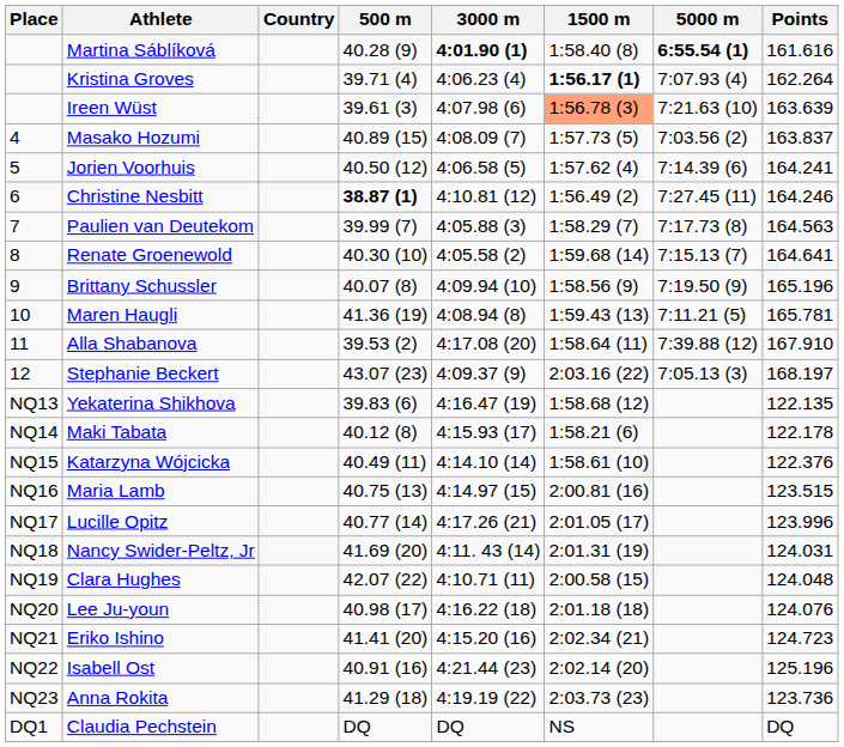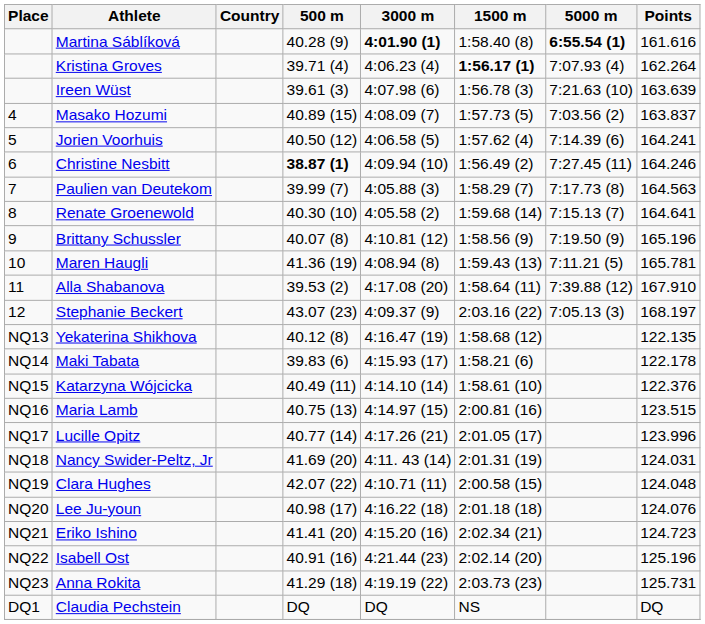 <table class="wikitable" border="1">
 <tr>
 <th>Place</th>
 <th>Athlete</th>
 <th>Country</th>
 <th>500 m</th>
 <th>3000 m</th>
 <th>1500 m</th>
 <th>5000 m</th>
 <th>Points</th>
 </tr>
 <tr>
 <td></td>
 <td><a href='#'>Martina Sáblíková</a></td>
 <td></td>
 <td>40.28 (9)</td>
 <td><strong>4:01.90 (1)</strong></td>
 <td>1:58.40 (8)</td>
 <td><strong>6:55.54 (1)</strong></td>
 <td>161.616</td>
 </tr>
 <tr>
 <td></td>
 <td><a href='#'>Kristina Groves</a></td>
 <td></td>
 <td>39.71 (4)</td>
 <td>4:06.23 (4)</td>
 <td><strong>1:56.17 (1)</strong></td>
 <td>7:07.93 (4)</td>
 <td>162.264</td>
 </tr>
 <tr>
 <td></td>
 <td><a href='#'>Ireen Wüst</a></td>
 <td></td>
 <td>39.61 (3)</td>
 <td>4:07.98 (6)</td>
-<td style="background: lightsalmon;">1:56.78 (3)</td>
+<td>1:56.78 (3)</td>
 <td>7:21.63 (10)</td>
 <td>163.639</td>
 </tr>
 <tr>
 <td>4</td>
 <td><a href='#'>Masako Hozumi</a></td>
 <td></td>
 <td>40.89 (15)</td>
 <td>4:08.09 (7)</td>
 <td>1:57.73 (5)</td>
 <td>7:03.56 (2)</td>
 <td>163.837</td>
 </tr>
 <tr>
 <td>5</td>
 <td><a href='#'>Jorien Voorhuis</a></td>
 <td></td>
 <td>40.50 (12)</td>
 <td>4:06.58 (5)</td>
 <td>1:57.62 (4)</td>
 <td>7:14.39 (6)</td>
 <td>164.241</td>
 </tr>
 <tr>
 <td>6</td>
 <td><a href='#'>Christine Nesbitt</a></td>
 <td></td>
 <td><strong>38.87 (1)</strong></td>
-<td>4:10.81 (12)</td>
+<td>4:09.94 (10)</td>
 <td>1:56.49 (2)</td>
 <td>7:27.45 (11)</td>
 <td>164.246</td>
 </tr>
 <tr>
 <td>7</td>
 <td><a href='#'>Paulien van Deutekom</a></td>
 <td></td>
 <td>39.99 (7)</td>
 <td>4:05.88 (3)</td>
 <td>1:58.29 (7)</td>
 <td>7:17.73 (8)</td>
 <td>164.563</td>
 </tr>
 <tr>
 <td>8</td>
 <td><a href='#'>Renate Groenewold</a></td>
 <td></td>
 <td>40.30 (10)</td>
 <td>4:05.58 (2)</td>
 <td>1:59.68 (14)</td>
 <td>7:15.13 (7)</td>
 <td>164.641</td>
 </tr>
 <tr>
 <td>9</td>
 <td><a href='#'>Brittany Schussler</a></td>
 <td></td>
 <td>40.07 (8)</td>
-<td>4:09.94 (10)</td>
+<td>4:10.81 (12)</td>
 <td>1:58.56 (9)</td>
 <td>7:19.50 (9)</td>
 <td>165.196</td>
 </tr>
 <tr>
 <td>10</td>
 <td><a href='#'>Maren Haugli</a></td>
 <td></td>
 <td>41.36 (19)</td>
 <td>4:08.94 (8)</td>
 <td>1:59.43 (13)</td>
 <td>7:11.21 (5)</td>
 <td>165.781</td>
 </tr>
 <tr>
 <td>11</td>
 <td><a href='#'>Alla Shabanova</a></td>
 <td></td>
 <td>39.53 (2)</td>
 <td>4:17.08 (20)</td>
 <td>1:58.64 (11)</td>
 <td>7:39.88 (12)</td>
 <td>167.910</td>
 </tr>
 <tr>
 <td>12</td>
 <td><a href='#'>Stephanie Beckert</a></td>
 <td></td>
 <td>43.07 (23)</td>
 <td>4:09.37 (9)</td>
 <td>2:03.16 (22)</td>
 <td>7:05.13 (3)</td>
 <td>168.197</td>
 </tr>
 <tr>
 <td>NQ13</td>
 <td><a href='#'>Yekaterina Shikhova</a></td>
 <td></td>
-<td>39.83 (6)</td>
+<td>40.12 (8)</td>
 <td>4:16.47 (19)</td>
 <td>1:58.68 (12)</td>
 <td></td>
 <td>122.135</td>
 </tr>
 <tr>
 <td>NQ14</td>
 <td><a href='#'>Maki Tabata</a></td>
 <td></td>
-<td>40.12 (8)</td>
+<td>39.83 (6)</td>
 <td>4:15.93 (17)</td>
 <td>1:58.21 (6)</td>
 <td></td>
 <td>122.178</td>
 </tr>
 <tr>
 <td>NQ15</td>
 <td><a href='#'>Katarzyna Wójcicka</a></td>
 <td></td>
 <td>40.49 (11)</td>
 <td>4:14.10 (14)</td>
 <td>1:58.61 (10)</td>
 <td></td>
 <td>122.376</td>
 </tr>
 <tr>
 <td>NQ16</td>
 <td><a href='#'>Maria Lamb</a></td>
 <td></td>
 <td>40.75 (13)</td>
 <td>4:14.97 (15)</td>
 <td>2:00.81 (16)</td>
 <td></td>
 <td>123.515</td>
 </tr>
 <tr>
 <td>NQ17</td>
 <td><a href='#'>Lucille Opitz</a></td>
 <td></td>
 <td>40.77 (14)</td>
 <td>4:17.26 (21)</td>
 <td>2:01.05 (17)</td>
 <td></td>
 <td>123.996</td>
 </tr>
 <tr>
 <td>NQ18</td>
 <td><a href='#'>Nancy Swider-Peltz, Jr</a></td>
 <td></td>
 <td>41.69 (20)</td>
 <td>4:11. 43 (14)</td>
 <td>2:01.31 (19)</td>
 <td></td>
 <td>124.031</td>
 </tr>
 <tr>
 <td>NQ19</td>
 <td><a href='#'>Clara Hughes</a></td>
 <td></td>
 <td>42.07 (22)</td>
 <td>4:10.71 (11)</td>
 <td>2:00.58 (15)</td>
 <td></td>
 <td>124.048</td>
 </tr>
 <tr>
 <td>NQ20</td>
 <td><a href='#'>Lee Ju-youn</a></td>
 <td></td>
 <td>40.98 (17)</td>
 <td>4:16.22 (18)</td>
 <td>2:01.18 (18)</td>
 <td></td>
 <td>124.076</td>
 </tr>
 <tr>
 <td>NQ21</td>
 <td><a href='#'>Eriko Ishino</a></td>
 <td></td>
 <td>41.41 (20)</td>
 <td>4:15.20 (16)</td>
 <td>2:02.34 (21)</td>
 <td></td>
 <td>124.723</td>
 </tr>
 <tr>
 <td>NQ22</td>
 <td><a href='#'>Isabell Ost</a></td>
 <td></td>
 <td>40.91 (16)</td>
 <td>4:21.44 (23)</td>
 <td>2:02.14 (20)</td>
 <td></td>
 <td>125.196</td>
 </tr>
 <tr>
 <td>NQ23</td>
 <td><a href='#'>Anna Rokita</a></td>
 <td></td>
 <td>41.29 (18)</td>
 <td>4:19.19 (22)</td>
 <td>2:03.73 (23)</td>
 <td></td>
-<td>123.736</td>
+<td>125.731</td>
 </tr>
 <tr>
 <td>DQ1</td>
 <td><a href='#'>Claudia Pechstein</a></td>
 <td></td>
 <td>DQ</td>
 <td>DQ</td>
 <td>NS</td>
 <td></td>
 <td>DQ</td>
 </tr>
 <tr>
 </tr>
 </table>
